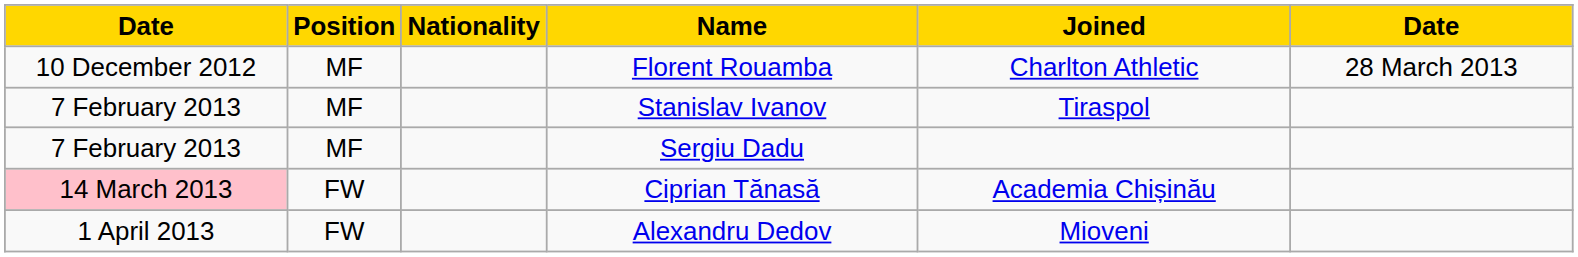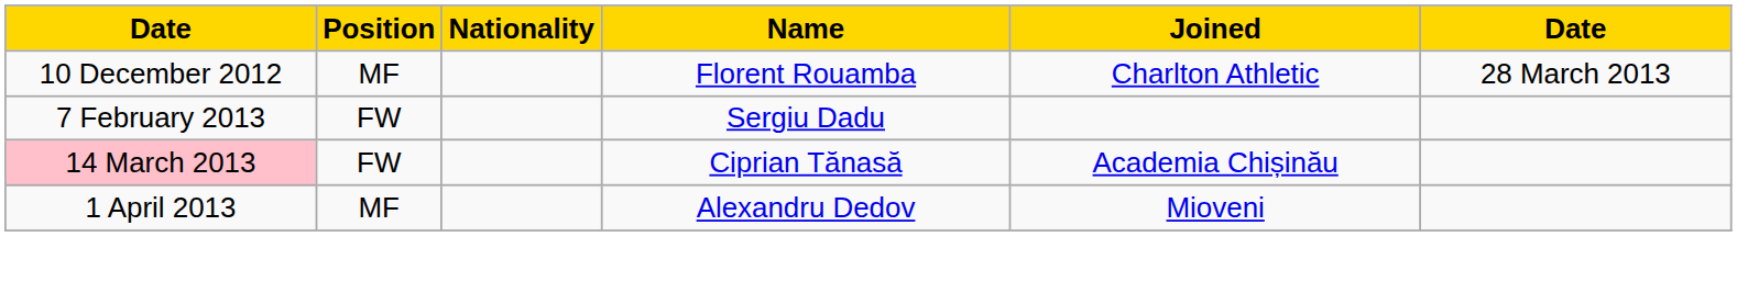 <table class="wikitable"  style="text-align:center; font-size:90%; ">
 <tr>
 <th style="background:gold; color:black; width:150px;">Date</th>
 <th style="background:gold; color:black; width:50px;">Position</th>
 <th style="background:gold; color:black; width:50px;">Nationality</th>
 <th style="background:gold; color:black; width:200px;">Name</th>
 <th style="background:gold; color:black; width:200px;">Joined</th>
 <th style="background:gold; color:black; width:150px;">Date</th>
 </tr>
 <tr>
 <td>10 December 2012</td>
 <td>MF</td>
 <td></td>
 <td><a href='#'>Florent Rouamba</a></td>
 <td><a href='#'>Charlton Athletic</a></td>
 <td>28 March 2013</td>
 </tr>
 <tr>
 <td>7 February 2013</td>
-<td>MF</td>
-<td></td>
-<td><a href='#'>Stanislav Ivanov</a></td>
-<td><a href='#'>Tiraspol</a></td>
-<td></td>
-</tr>
-<tr>
-<td>7 February 2013</td>
-<td>MF</td>
+<td>FW</td>
 <td></td>
 <td><a href='#'>Sergiu Dadu</a></td>
 <td></td>
 <td></td>
 </tr>
 <tr>
 <td style="background: pink;">14 March 2013</td>
 <td>FW</td>
 <td></td>
 <td><a href='#'>Ciprian Tănasă</a></td>
 <td><a href='#'>Academia Chișinău</a></td>
 <td></td>
 </tr>
 <tr>
 <td>1 April 2013</td>
-<td>FW</td>
+<td>MF</td>
 <td></td>
 <td><a href='#'>Alexandru Dedov</a></td>
 <td><a href='#'>Mioveni</a></td>
 <td></td>
 </tr>
 </table>
